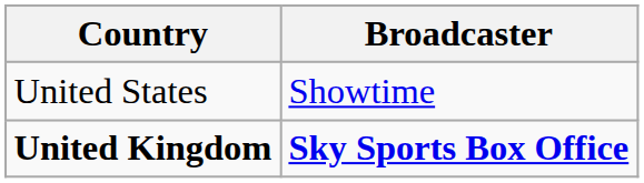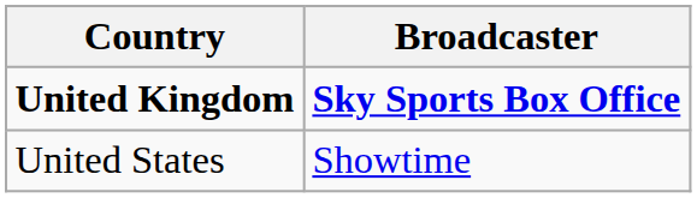 <table class="wikitable">
 <tr>
 <th align=center>Country</th>
 <th align=center>Broadcaster</th>
 </tr>
 <tr>
+<td><strong>United Kingdom</strong></td>
+<td><strong><a href='#'>Sky Sports Box Office</a></strong></td>
+</tr>
+<tr>
 <td>United States</td>
 <td><a href='#'>Showtime</a></td>
 </tr>
-<tr>
-<td><strong>United Kingdom</strong></td>
-<td><strong><a href='#'>Sky Sports Box Office</a></strong></td>
-</tr>
 </table>
